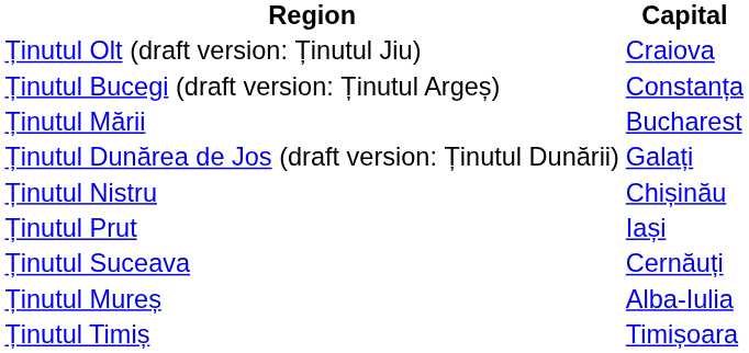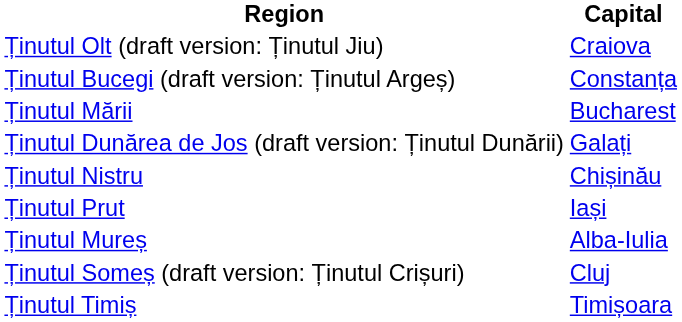 <table>
 <tr>
 <th>Region</th>
 <th>Capital</th>
 </tr>
 <tr>
 <td><a href='#'>Ținutul Olt</a> (draft version: Ținutul Jiu)</td>
 <td><a href='#'>Craiova</a></td>
 </tr>
 <tr>
 <td><a href='#'>Ținutul Bucegi</a> (draft version: Ținutul Argeș)</td>
 <td><a href='#'>Constanța</a></td>
 </tr>
 <tr>
 <td><a href='#'>Ținutul Mării</a></td>
 <td><a href='#'>Bucharest</a></td>
 </tr>
 <tr>
 <td><a href='#'>Ținutul Dunărea de Jos</a> (draft version: Ținutul Dunării)</td>
 <td><a href='#'>Galați</a></td>
 </tr>
 <tr>
 <td><a href='#'>Ținutul Nistru</a></td>
 <td><a href='#'>Chișinău</a></td>
 </tr>
 <tr>
 <td><a href='#'>Ținutul Prut</a></td>
 <td><a href='#'>Iași</a></td>
 </tr>
 <tr>
-<td><a href='#'>Ținutul Suceava</a></td>
-<td><a href='#'>Cernăuți</a></td>
+<td><a href='#'>Ținutul Mureș</a></td>
+<td><a href='#'>Alba-Iulia</a></td>
 </tr>
 <tr>
-<td><a href='#'>Ținutul Mureș</a></td>
-<td><a href='#'>Alba-Iulia</a></td>
+<td><a href='#'>Ținutul Someș</a> (draft version: Ținutul Crișuri)</td>
+<td><a href='#'>Cluj</a></td>
 </tr>
 <tr>
 <td><a href='#'>Ținutul Timiș</a></td>
 <td><a href='#'>Timișoara</a></td>
 </tr>
 </table>
